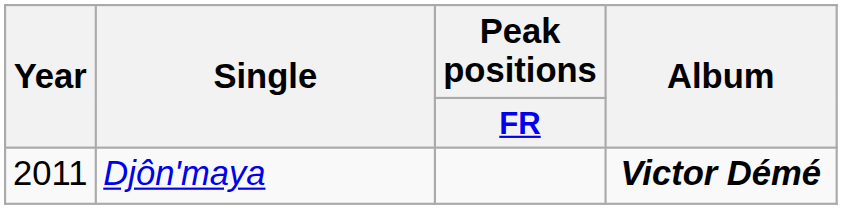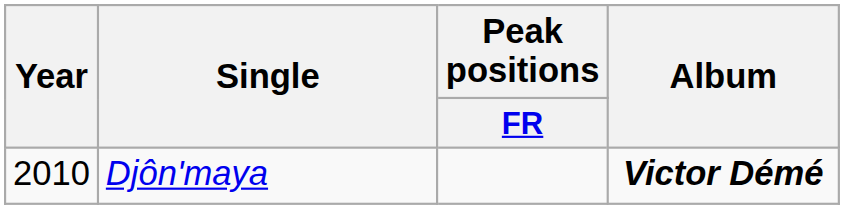 <table class="wikitable">
 <tr>
 <th rowspan="2" style="text-align:center; width:10px;">Year</th>
 <th rowspan="2" style="text-align:center; width:150px;">Single</th>
 <th style="text-align:center; width:20px;">Peak positions</th>
 <th rowspan="2" style="text-align:center; width:100px;">Album</th>
 </tr>
 <tr>
 <th scope="col" style="width:3em;font-size:90%;"><a href='#'>FR</a><br></th>
 </tr>
 <tr>
-<td style="text-align:center;">2011</td>
+<td style="text-align:center;">2010</td>
 <td><em><a href='#'>Djôn'maya</a></em></td>
 <td style="text-align:center;"></td>
 <td style="text-align:center;"><strong><em>Victor Démé</em></strong></td>
 </tr>
 </table>
